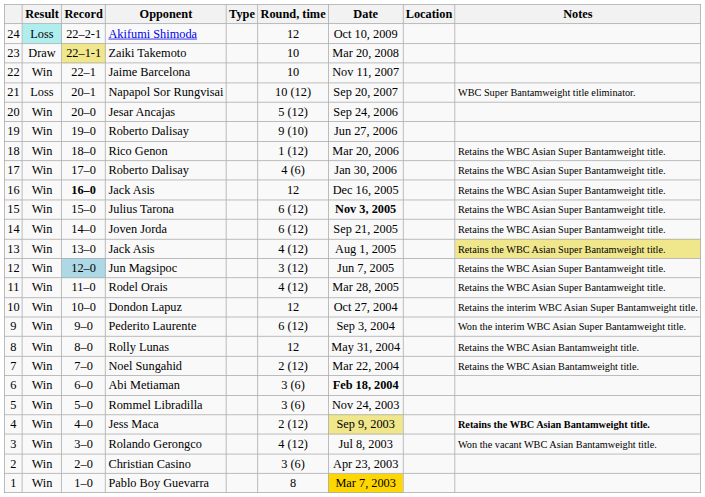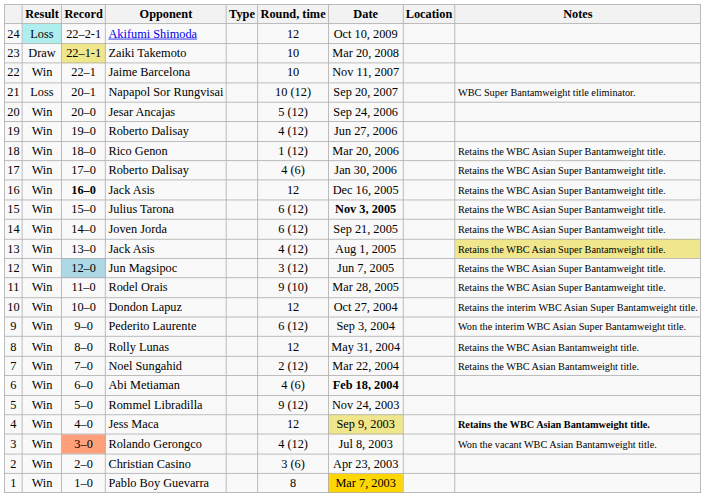 <table class="wikitable" style="text-align:center">
 <tr>
 <th></th>
 <th>Result</th>
 <th>Record</th>
 <th>Opponent</th>
 <th>Type</th>
 <th>Round, time</th>
 <th>Date</th>
 <th>Location</th>
 <th>Notes</th>
 </tr>
 <tr>
 <td>24</td>
 <td style="background: paleturquoise;">Loss</td>
 <td>22–2-1</td>
 <td style="text-align:left;"><a href='#'>Akifumi Shimoda</a></td>
 <td></td>
 <td>12</td>
 <td>Oct 10, 2009</td>
 <td style="text-align:left;"></td>
 <td style="text-align:left;"></td>
 </tr>
 <tr>
 <td>23</td>
 <td>Draw</td>
 <td style="background: khaki;">22–1-1</td>
 <td style="text-align:left;">Zaiki Takemoto</td>
 <td></td>
 <td>10</td>
 <td>Mar 20, 2008</td>
 <td style="text-align:left;"></td>
 <td style="text-align:left;"></td>
 </tr>
 <tr>
 <td>22</td>
 <td>Win</td>
 <td>22–1</td>
 <td style="text-align:left;">Jaime Barcelona</td>
 <td></td>
 <td>10</td>
 <td>Nov 11, 2007</td>
 <td style="text-align:left;"></td>
 <td style="text-align:left;"></td>
 </tr>
 <tr>
 <td>21</td>
 <td>Loss</td>
 <td>20–1</td>
 <td style="text-align:left;">Napapol Sor Rungvisai</td>
 <td></td>
 <td>10 (12)</td>
 <td>Sep 20, 2007</td>
 <td style="text-align:left;"></td>
 <td style="text-align:left;"><small>WBC Super Bantamweight title eliminator.</small></td>
 </tr>
 <tr>
 <td>20</td>
 <td>Win</td>
 <td>20–0</td>
 <td style="text-align:left;">Jesar Ancajas</td>
 <td></td>
 <td>5 (12)</td>
 <td>Sep 24, 2006</td>
 <td style="text-align:left;"></td>
 <td style="text-align:left;"></td>
 </tr>
 <tr>
 <td>19</td>
 <td>Win</td>
 <td>19–0</td>
 <td style="text-align:left;">Roberto Dalisay</td>
 <td></td>
-<td>9 (10)</td>
+<td>4 (12)</td>
 <td>Jun 27, 2006</td>
 <td style="text-align:left;"></td>
 <td style="text-align:left;"></td>
 </tr>
 <tr>
 <td>18</td>
 <td>Win</td>
 <td>18–0</td>
 <td style="text-align:left;">Rico Genon</td>
 <td></td>
 <td>1 (12)</td>
 <td>Mar 20, 2006</td>
 <td style="text-align:left;"></td>
 <td style="text-align:left;"><small>Retains the WBC Asian Super Bantamweight title.</small></td>
 </tr>
 <tr>
 <td>17</td>
 <td>Win</td>
 <td>17–0</td>
 <td style="text-align:left;">Roberto Dalisay</td>
 <td></td>
 <td>4 (6)</td>
 <td>Jan 30, 2006</td>
 <td style="text-align:left;"></td>
 <td style="text-align:left;"><small>Retains the WBC Asian Super Bantamweight title.</small></td>
 </tr>
 <tr>
 <td>16</td>
 <td>Win</td>
 <td><strong>16–0</strong></td>
 <td style="text-align:left;">Jack Asis</td>
 <td></td>
 <td>12</td>
 <td>Dec 16, 2005</td>
 <td style="text-align:left;"></td>
 <td style="text-align:left;"><small>Retains the WBC Asian Super Bantamweight title.</small></td>
 </tr>
 <tr>
 <td>15</td>
 <td>Win</td>
 <td>15–0</td>
 <td style="text-align:left;">Julius Tarona</td>
 <td></td>
 <td>6 (12)</td>
 <td><strong>Nov 3, 2005</strong></td>
 <td style="text-align:left;"></td>
 <td style="text-align:left;"><small>Retains the WBC Asian Super Bantamweight title.</small></td>
 </tr>
 <tr>
 <td>14</td>
 <td>Win</td>
 <td>14–0</td>
 <td style="text-align:left;">Joven Jorda</td>
 <td></td>
 <td>6 (12)</td>
 <td>Sep 21, 2005</td>
 <td style="text-align:left;"></td>
 <td style="text-align:left;"><small>Retains the WBC Asian Super Bantamweight title.</small></td>
 </tr>
 <tr>
 <td>13</td>
 <td>Win</td>
 <td>13–0</td>
 <td style="text-align:left;">Jack Asis</td>
 <td></td>
 <td>4 (12)</td>
 <td>Aug 1, 2005</td>
 <td style="text-align:left;"></td>
 <td style="background: khaki; text-align:left;"><small>Retains the WBC Asian Super Bantamweight title.</small></td>
 </tr>
 <tr>
 <td>12</td>
 <td>Win</td>
 <td style="background: lightblue;">12–0</td>
 <td style="text-align:left;">Jun Magsipoc</td>
 <td></td>
 <td>3 (12)</td>
 <td>Jun 7, 2005</td>
 <td style="text-align:left;"></td>
 <td style="text-align:left;"><small>Retains the WBC Asian Super Bantamweight title.</small></td>
 </tr>
 <tr>
 <td>11</td>
 <td>Win</td>
 <td>11–0</td>
 <td style="text-align:left;">Rodel Orais</td>
 <td></td>
-<td>4 (12)</td>
+<td>9 (10)</td>
 <td>Mar 28, 2005</td>
 <td style="text-align:left;"></td>
 <td style="text-align:left;"><small>Retains the WBC Asian Super Bantamweight title.</small></td>
 </tr>
 <tr>
 <td>10</td>
 <td>Win</td>
 <td>10–0</td>
 <td style="text-align:left;">Dondon Lapuz</td>
 <td></td>
 <td>12</td>
 <td>Oct 27, 2004</td>
 <td style="text-align:left;"></td>
 <td style="text-align:left;"><small>Retains the interim WBC Asian Super Bantamweight title.</small></td>
 </tr>
 <tr>
 <td>9</td>
 <td>Win</td>
 <td>9–0</td>
 <td style="text-align:left;">Pederito Laurente</td>
 <td></td>
 <td>6 (12)</td>
 <td>Sep 3, 2004</td>
 <td style="text-align:left;"></td>
 <td style="text-align:left;"><small>Won the interim WBC Asian Super Bantamweight title.</small></td>
 </tr>
 <tr>
 <td>8</td>
 <td>Win</td>
 <td>8–0</td>
 <td style="text-align:left;">Rolly Lunas</td>
 <td></td>
 <td>12</td>
 <td>May 31, 2004</td>
 <td style="text-align:left;"></td>
 <td style="text-align:left;"><small>Retains the WBC Asian Bantamweight title.</small></td>
 </tr>
 <tr>
 <td>7</td>
 <td>Win</td>
 <td>7–0</td>
 <td style="text-align:left;">Noel Sungahid</td>
 <td></td>
 <td>2 (12)</td>
 <td>Mar 22, 2004</td>
 <td style="text-align:left;"></td>
 <td style="text-align:left;"><small>Retains the WBC Asian Bantamweight title.</small></td>
 </tr>
 <tr>
 <td>6</td>
 <td>Win</td>
 <td>6–0</td>
 <td style="text-align:left;">Abi Metiaman</td>
 <td></td>
-<td>3 (6)</td>
+<td>4 (6)</td>
 <td><strong>Feb 18, 2004</strong></td>
 <td style="text-align:left;"></td>
 <td style="text-align:left;"></td>
 </tr>
 <tr>
 <td>5</td>
 <td>Win</td>
 <td>5–0</td>
 <td style="text-align:left;">Rommel Libradilla</td>
 <td></td>
-<td>3 (6)</td>
+<td>9 (12)</td>
 <td>Nov 24, 2003</td>
 <td style="text-align:left;"></td>
 <td style="text-align:left;"></td>
 </tr>
 <tr>
 <td>4</td>
 <td>Win</td>
 <td>4–0</td>
 <td style="text-align:left;">Jess Maca</td>
 <td></td>
-<td>2 (12)</td>
+<td>12</td>
 <td style="background: khaki;">Sep 9, 2003</td>
 <td style="text-align:left;"></td>
 <td style="text-align:left;"><strong><small>Retains the WBC Asian Bantamweight title.</small></strong></td>
 </tr>
 <tr>
 <td>3</td>
 <td>Win</td>
-<td>3–0</td>
+<td style="background: lightsalmon;">3–0</td>
 <td style="text-align:left;">Rolando Gerongco</td>
 <td></td>
 <td>4 (12)</td>
 <td>Jul 8, 2003</td>
 <td style="text-align:left;"></td>
 <td style="text-align:left;"><small>Won the vacant WBC Asian Bantamweight title.</small></td>
 </tr>
 <tr>
 <td>2</td>
 <td>Win</td>
 <td>2–0</td>
 <td style="text-align:left;">Christian Casino</td>
 <td></td>
 <td>3 (6)</td>
 <td>Apr 23, 2003</td>
 <td style="text-align:left;"></td>
 <td style="text-align:left;"></td>
 </tr>
 <tr>
 <td>1</td>
 <td>Win</td>
 <td>1–0</td>
 <td style="text-align:left;">Pablo Boy Guevarra</td>
 <td></td>
 <td>8</td>
 <td style="background: gold;">Mar 7, 2003</td>
 <td style="text-align:left;"></td>
 <td style="text-align:left;"></td>
 </tr>
 </table>
